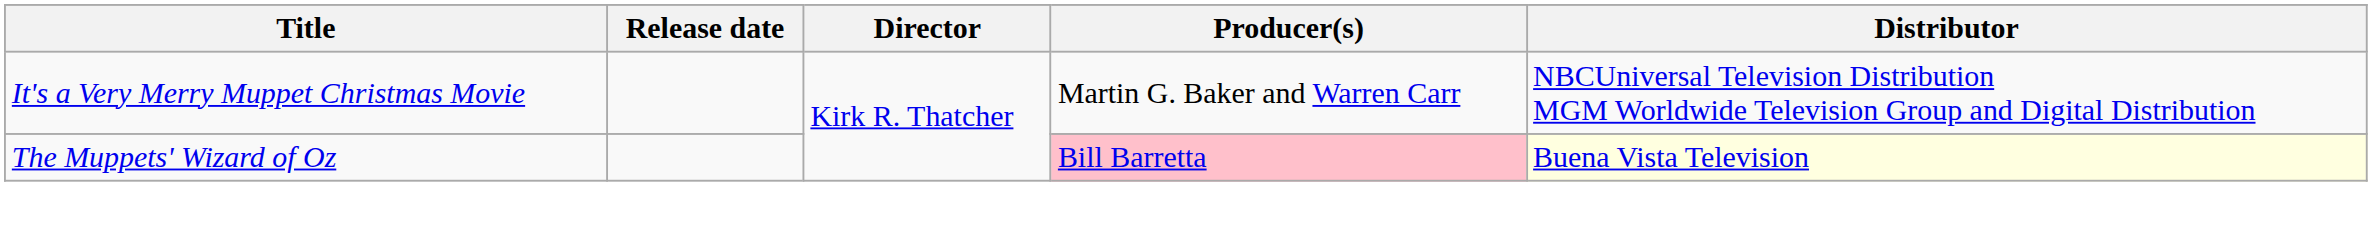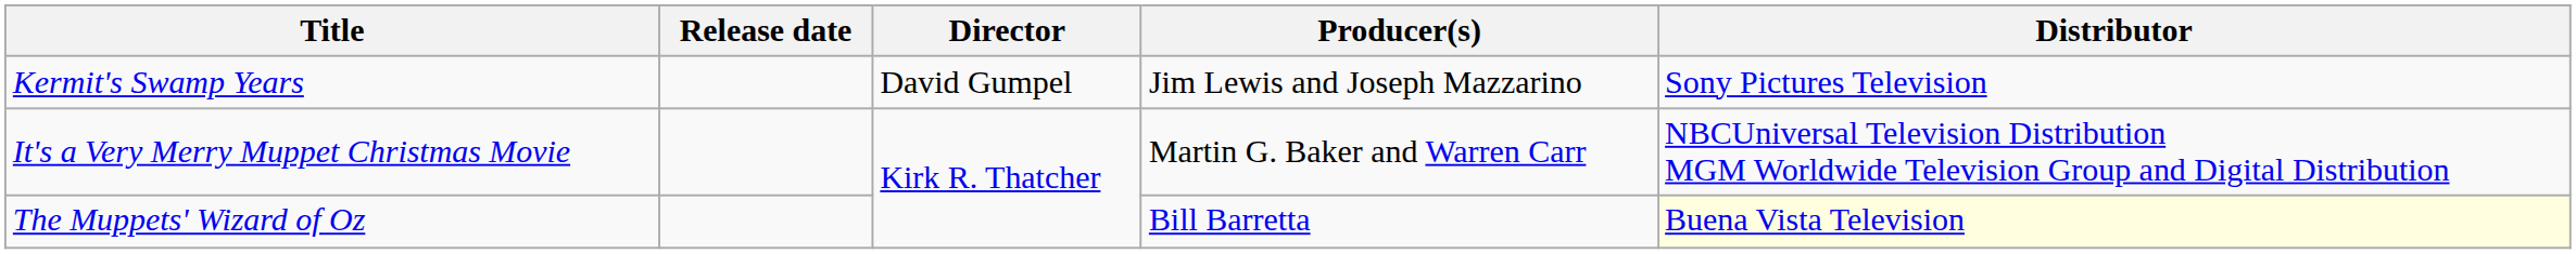 <table class="wikitable plainrowheaders"  style="text-align:left; width:100%;">
 <tr>
 <th>Title</th>
 <th>Release date</th>
 <th>Director</th>
 <th>Producer(s)</th>
 <th>Distributor</th>
+</tr>
+<tr>
+<td><em><a href='#'>Kermit's Swamp Years</a></em></td>
+<td></td>
+<td>David Gumpel</td>
+<td>Jim Lewis and Joseph Mazzarino</td>
+<td><a href='#'>Sony Pictures Television</a></td>
 </tr>
 <tr>
 <td><em><a href='#'>It's a Very Merry Muppet Christmas Movie</a></em></td>
 <td></td>
 <td rowspan="2"><a href='#'>Kirk R. Thatcher</a></td>
 <td>Martin G. Baker and <a href='#'>Warren Carr</a></td>
 <td><a href='#'>NBCUniversal Television Distribution</a><br><a href='#'>MGM Worldwide Television Group and Digital Distribution</a></td>
 </tr>
 <tr>
 <td><em><a href='#'>The Muppets' Wizard of Oz</a></em></td>
 <td></td>
-<td style="background: pink;"><a href='#'>Bill Barretta</a></td>
+<td><a href='#'>Bill Barretta</a></td>
 <td style="background: lightyellow;"><a href='#'>Buena Vista Television</a></td>
 </tr>
 </table>
